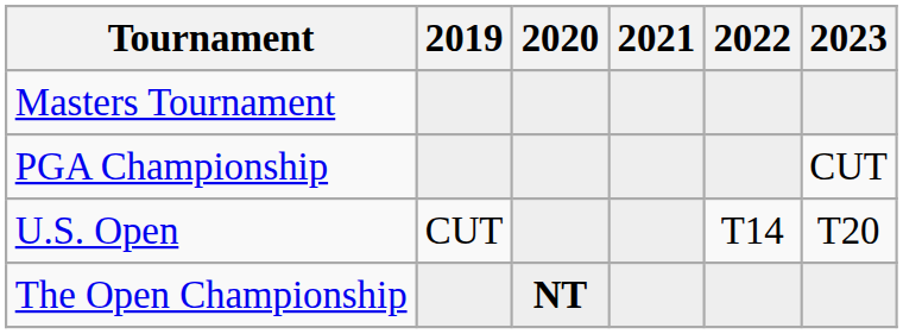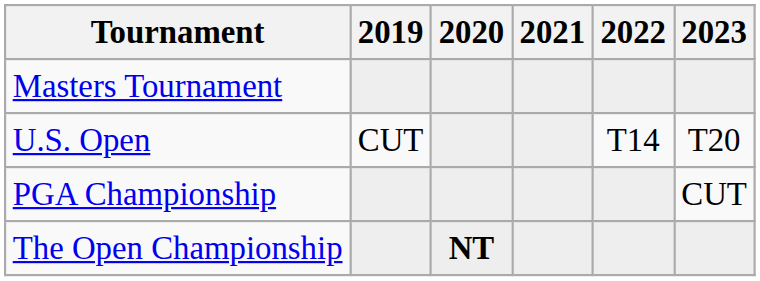 <table class="wikitable" style="font-size:95%;text-align:center;">
 <tr>
 <th>Tournament</th>
 <th>2019</th>
 <th>2020</th>
 <th>2021</th>
 <th>2022</th>
 <th>2023</th>
 </tr>
 <tr>
 <td align=left><a href='#'>Masters Tournament</a></td>
 <td style="background:#eeeeee;"></td>
 <td style="background:#eeeeee;"></td>
 <td style="background:#eeeeee;"></td>
 <td style="background:#eeeeee;"></td>
 <td style="background:#eeeeee;"></td>
 </tr>
 <tr>
+<td align=left><a href='#'>U.S. Open</a></td>
+<td>CUT</td>
+<td style="background:#eeeeee;"></td>
+<td style="background:#eeeeee;"></td>
+<td>T14</td>
+<td>T20</td>
+</tr>
+<tr>
 <td align=left><a href='#'>PGA Championship</a></td>
 <td style="background:#eeeeee;"></td>
 <td style="background:#eeeeee;"></td>
 <td style="background:#eeeeee;"></td>
 <td style="background:#eeeeee;"></td>
 <td>CUT</td>
-</tr>
-<tr>
-<td align=left><a href='#'>U.S. Open</a></td>
-<td>CUT</td>
-<td style="background:#eeeeee;"></td>
-<td style="background:#eeeeee;"></td>
-<td>T14</td>
-<td>T20</td>
 </tr>
 <tr>
 <td align=left><a href='#'>The Open Championship</a></td>
 <td style="background:#eeeeee;"></td>
 <td style="background:#eeeeee;"><strong>NT</strong></td>
 <td style="background:#eeeeee;"></td>
 <td style="background:#eeeeee;"></td>
 <td style="background:#eeeeee;"></td>
 </tr>
 </table>
